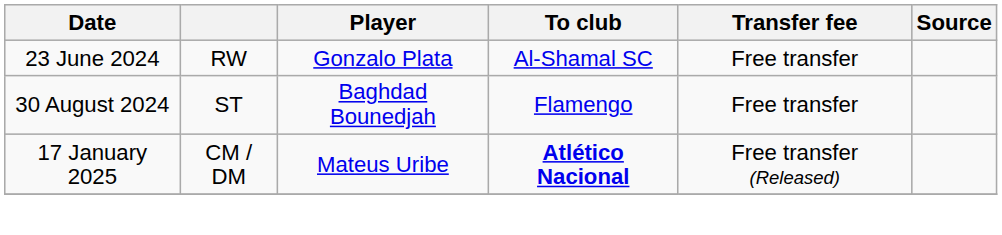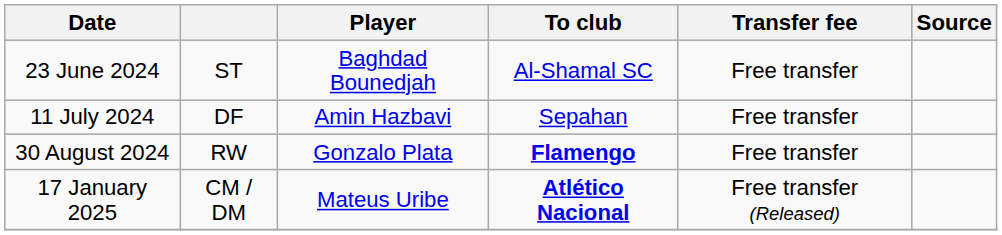 <table class="wikitable sortable" style="width:73%; text-align:center; font-size:90%; text-align:centre;">
 <tr>
 <th>Date</th>
 <th></th>
 <th>Player</th>
 <th>To club</th>
 <th>Transfer fee</th>
 <th>Source</th>
 </tr>
 <tr>
 <td>23 June 2024</td>
-<td>RW</td>
-<td> <a href='#'>Gonzalo Plata</a></td>
+<td>ST</td>
+<td> <a href='#'>Baghdad Bounedjah</a></td>
 <td><a href='#'>Al-Shamal SC</a></td>
 <td>Free transfer</td>
 <td></td>
 </tr>
 <tr>
+<td>11 July 2024</td>
+<td>DF</td>
+<td> <a href='#'>Amin Hazbavi</a></td>
+<td> <a href='#'>Sepahan</a></td>
+<td>Free transfer</td>
+<td></td>
+</tr>
+<tr>
 <td>30 August 2024</td>
-<td>ST</td>
-<td> <a href='#'>Baghdad Bounedjah</a></td>
-<td> <a href='#'>Flamengo</a></td>
+<td>RW</td>
+<td> <a href='#'>Gonzalo Plata</a></td>
+<td><strong> <a href='#'>Flamengo</a></strong></td>
 <td>Free transfer</td>
 <td></td>
 </tr>
 <tr>
 <td>17 January 2025</td>
 <td>CM / DM</td>
 <td> <a href='#'>Mateus Uribe</a></td>
 <td><strong> <a href='#'>Atlético Nacional</a></strong></td>
 <td>Free transfer <small><em>(Released)</em></small></td>
 <td></td>
 </tr>
 <tr>
 </tr>
 </table>
